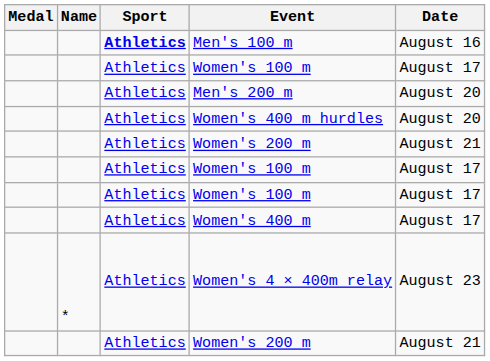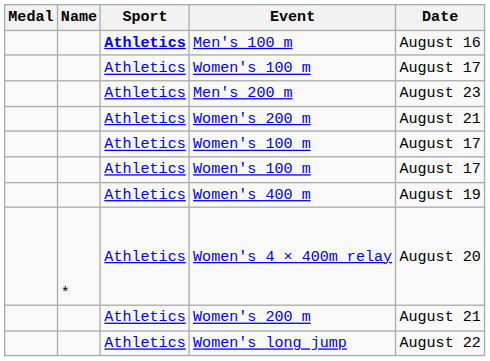 <table class="wikitable sortable" style=font-size:90%>
 <tr>
 <th>Medal</th>
 <th>Name</th>
 <th>Sport</th>
 <th>Event</th>
 <th>Date</th>
 </tr>
 <tr>
 <td></td>
 <td></td>
 <td><strong><a href='#'>Athletics</a></strong></td>
 <td><a href='#'>Men's 100 m</a></td>
 <td>August 16</td>
 </tr>
 <tr>
 <td></td>
 <td></td>
 <td><a href='#'>Athletics</a></td>
 <td><a href='#'>Women's 100 m</a></td>
 <td>August 17</td>
 </tr>
 <tr>
 <td></td>
 <td></td>
 <td><a href='#'>Athletics</a></td>
 <td><a href='#'>Men's 200 m</a></td>
-<td>August 20</td>
-</tr>
-<tr>
-<td></td>
-<td></td>
-<td><a href='#'>Athletics</a></td>
-<td><a href='#'>Women's 400 m hurdles</a></td>
-<td>August 20</td>
+<td>August 23</td>
 </tr>
 <tr>
 <td></td>
 <td></td>
 <td><a href='#'>Athletics</a></td>
 <td><a href='#'>Women's 200 m</a></td>
 <td>August 21</td>
 </tr>
 <tr>
 <td></td>
 <td></td>
 <td><a href='#'>Athletics</a></td>
 <td><a href='#'>Women's 100 m</a></td>
 <td>August 17</td>
 </tr>
 <tr>
 <td></td>
 <td></td>
 <td><a href='#'>Athletics</a></td>
 <td><a href='#'>Women's 100 m</a></td>
 <td>August 17</td>
 </tr>
 <tr>
 <td></td>
 <td></td>
 <td><a href='#'>Athletics</a></td>
 <td><a href='#'>Women's 400 m</a></td>
-<td>August 17</td>
+<td>August 19</td>
 </tr>
 <tr>
 <td></td>
 <td><br><br><br><br>*</td>
 <td><a href='#'>Athletics</a></td>
 <td><a href='#'>Women's 4 × 400m relay</a></td>
-<td>August 23</td>
+<td>August 20</td>
 </tr>
 <tr>
 <td></td>
 <td></td>
 <td><a href='#'>Athletics</a></td>
 <td><a href='#'>Women's 200 m</a></td>
 <td>August 21</td>
 </tr>
+<tr>
+<td></td>
+<td></td>
+<td><a href='#'>Athletics</a></td>
+<td><a href='#'>Women's long jump</a></td>
+<td>August 22</td>
+</tr>
 </table>
